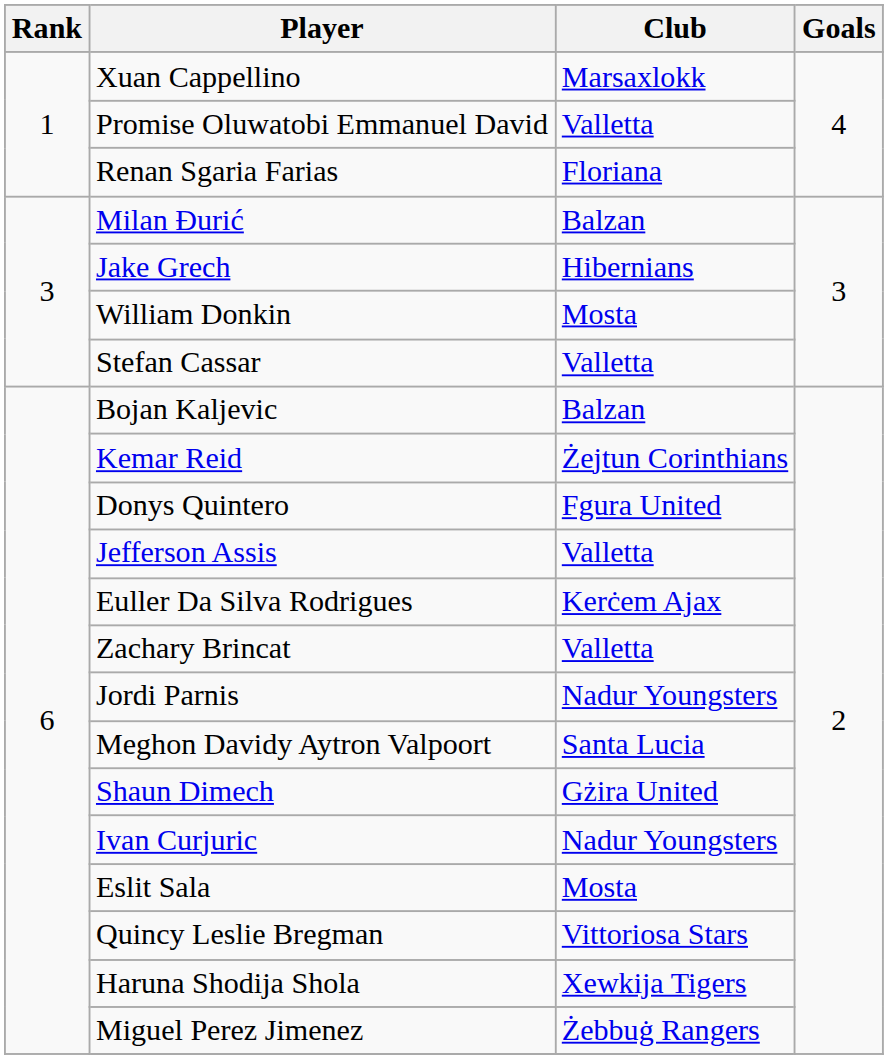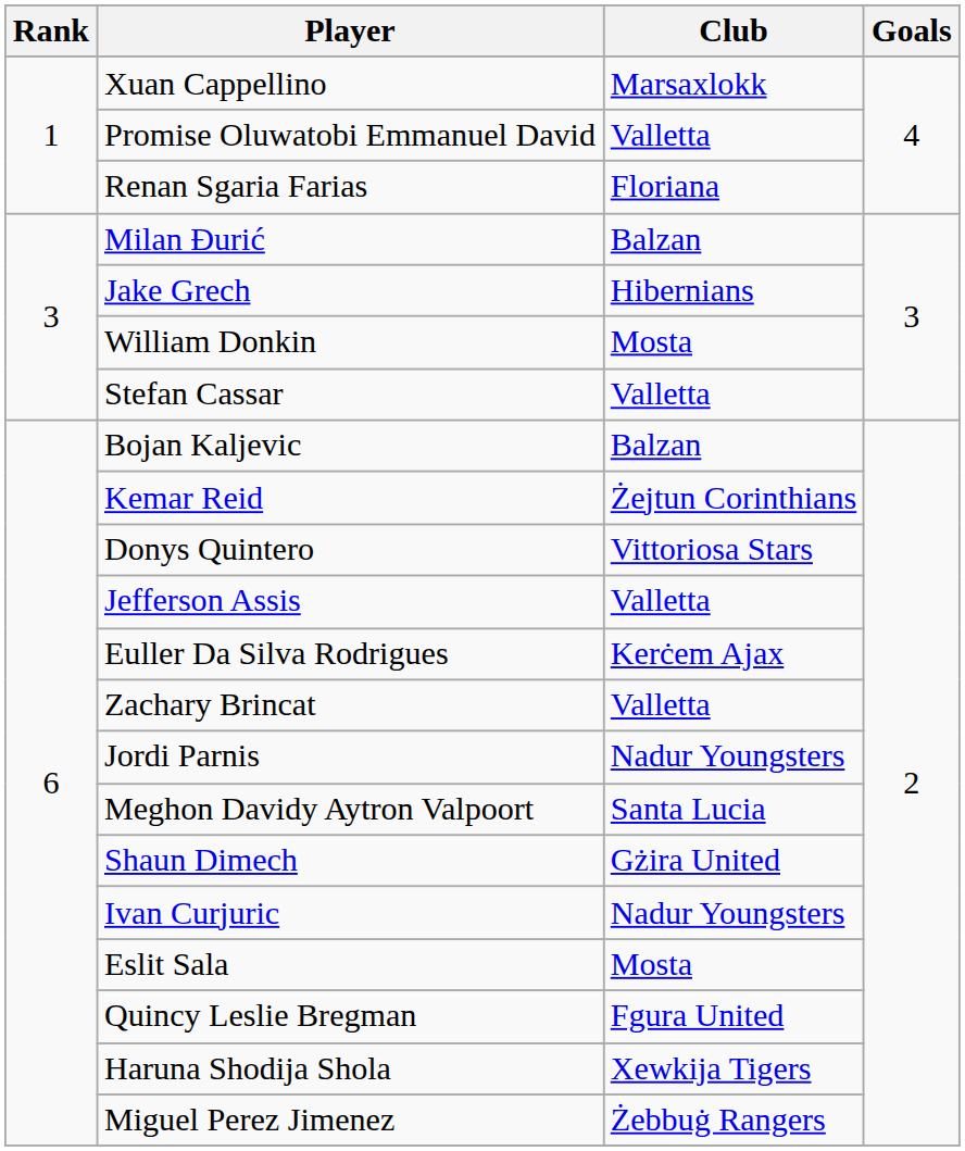 <table class="wikitable" style="text-align:center">
 <tr>
 <th>Rank</th>
 <th>Player</th>
 <th>Club</th>
 <th>Goals</th>
 </tr>
 <tr>
 <td rowspan="3">1</td>
 <td align="left"> Xuan Cappellino</td>
 <td align="left"><a href='#'>Marsaxlokk</a></td>
 <td rowspan="3">4</td>
 </tr>
 <tr>
 <td align="left"> Promise Oluwatobi Emmanuel David</td>
 <td align="left"><a href='#'>Valletta</a></td>
 </tr>
 <tr>
 <td align="left"> Renan Sgaria Farias</td>
 <td align="left"><a href='#'>Floriana</a></td>
 </tr>
 <tr>
 <td rowspan="4">3</td>
 <td align="left"> <a href='#'>Milan Đurić</a></td>
 <td align="left"><a href='#'>Balzan</a></td>
 <td rowspan="4">3</td>
 </tr>
 <tr>
 <td align="left"> <a href='#'>Jake Grech</a></td>
 <td align="left"><a href='#'>Hibernians</a></td>
 </tr>
 <tr>
 <td align="left"> William Donkin</td>
 <td align="left"><a href='#'>Mosta</a></td>
 </tr>
 <tr>
 <td align="left"> Stefan Cassar</td>
 <td align="left"><a href='#'>Valletta</a></td>
 </tr>
 <tr>
 <td rowspan="15">6</td>
 <td align="left"> Bojan Kaljevic</td>
 <td align="left"><a href='#'>Balzan</a></td>
 <td rowspan="15">2</td>
 </tr>
 <tr>
 <td align="left"> <a href='#'>Kemar Reid</a></td>
 <td align="left"><a href='#'>Żejtun Corinthians</a></td>
 </tr>
 <tr>
 <td align="left"> Donys Quintero</td>
-<td align="left"><a href='#'>Fgura United</a></td>
+<td align="left"><a href='#'>Vittoriosa Stars</a></td>
 </tr>
 <tr>
 <td align="left"> <a href='#'>Jefferson Assis</a></td>
 <td align="left"><a href='#'>Valletta</a></td>
 </tr>
 <tr>
 <td align="left"> Euller Da Silva Rodrigues</td>
 <td align="left"><a href='#'>Kerċem Ajax</a></td>
 </tr>
 <tr>
 <td align="left"> Zachary Brincat</td>
 <td align="left"><a href='#'>Valletta</a></td>
 </tr>
 <tr>
 <td align="left"> Jordi Parnis</td>
 <td align="left"><a href='#'>Nadur Youngsters</a></td>
 </tr>
 <tr>
 <td align="left"> Meghon Davidy Aytron Valpoort</td>
 <td align="left"><a href='#'>Santa Lucia</a></td>
 </tr>
 <tr>
 <td align="left"> <a href='#'>Shaun Dimech</a></td>
 <td align="left"><a href='#'>Gżira United</a></td>
 </tr>
 <tr>
 <td align="left"> <a href='#'>Ivan Curjuric</a></td>
 <td align="left"><a href='#'>Nadur Youngsters</a></td>
 </tr>
 <tr>
 <td align="left"> Eslit Sala</td>
 <td align="left"><a href='#'>Mosta</a></td>
 </tr>
 <tr>
 <td align="left"> Quincy Leslie Bregman</td>
-<td align="left"><a href='#'>Vittoriosa Stars</a></td>
+<td align="left"><a href='#'>Fgura United</a></td>
 </tr>
 <tr>
 <td align="left"> Haruna Shodija Shola</td>
 <td align="left"><a href='#'>Xewkija Tigers</a></td>
 </tr>
 <tr>
 <td align="left"> Miguel Perez Jimenez</td>
 <td align="left"><a href='#'>Żebbuġ Rangers</a></td>
 </tr>
 <tr>
 </tr>
 </table>
